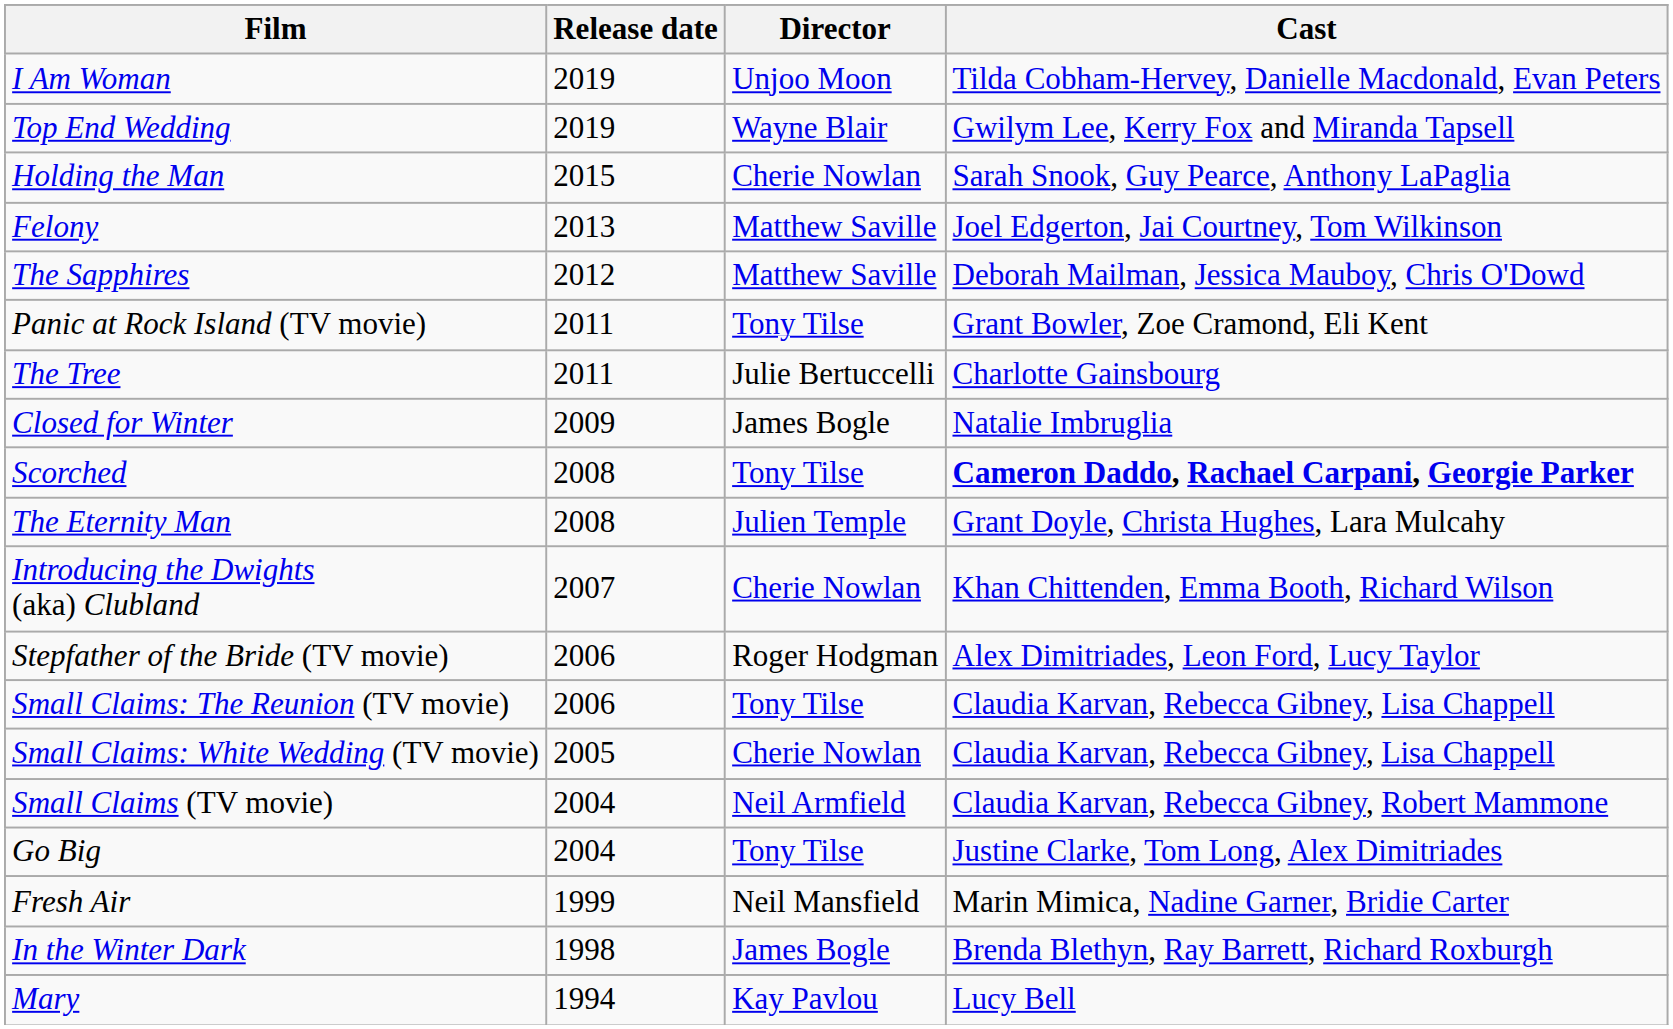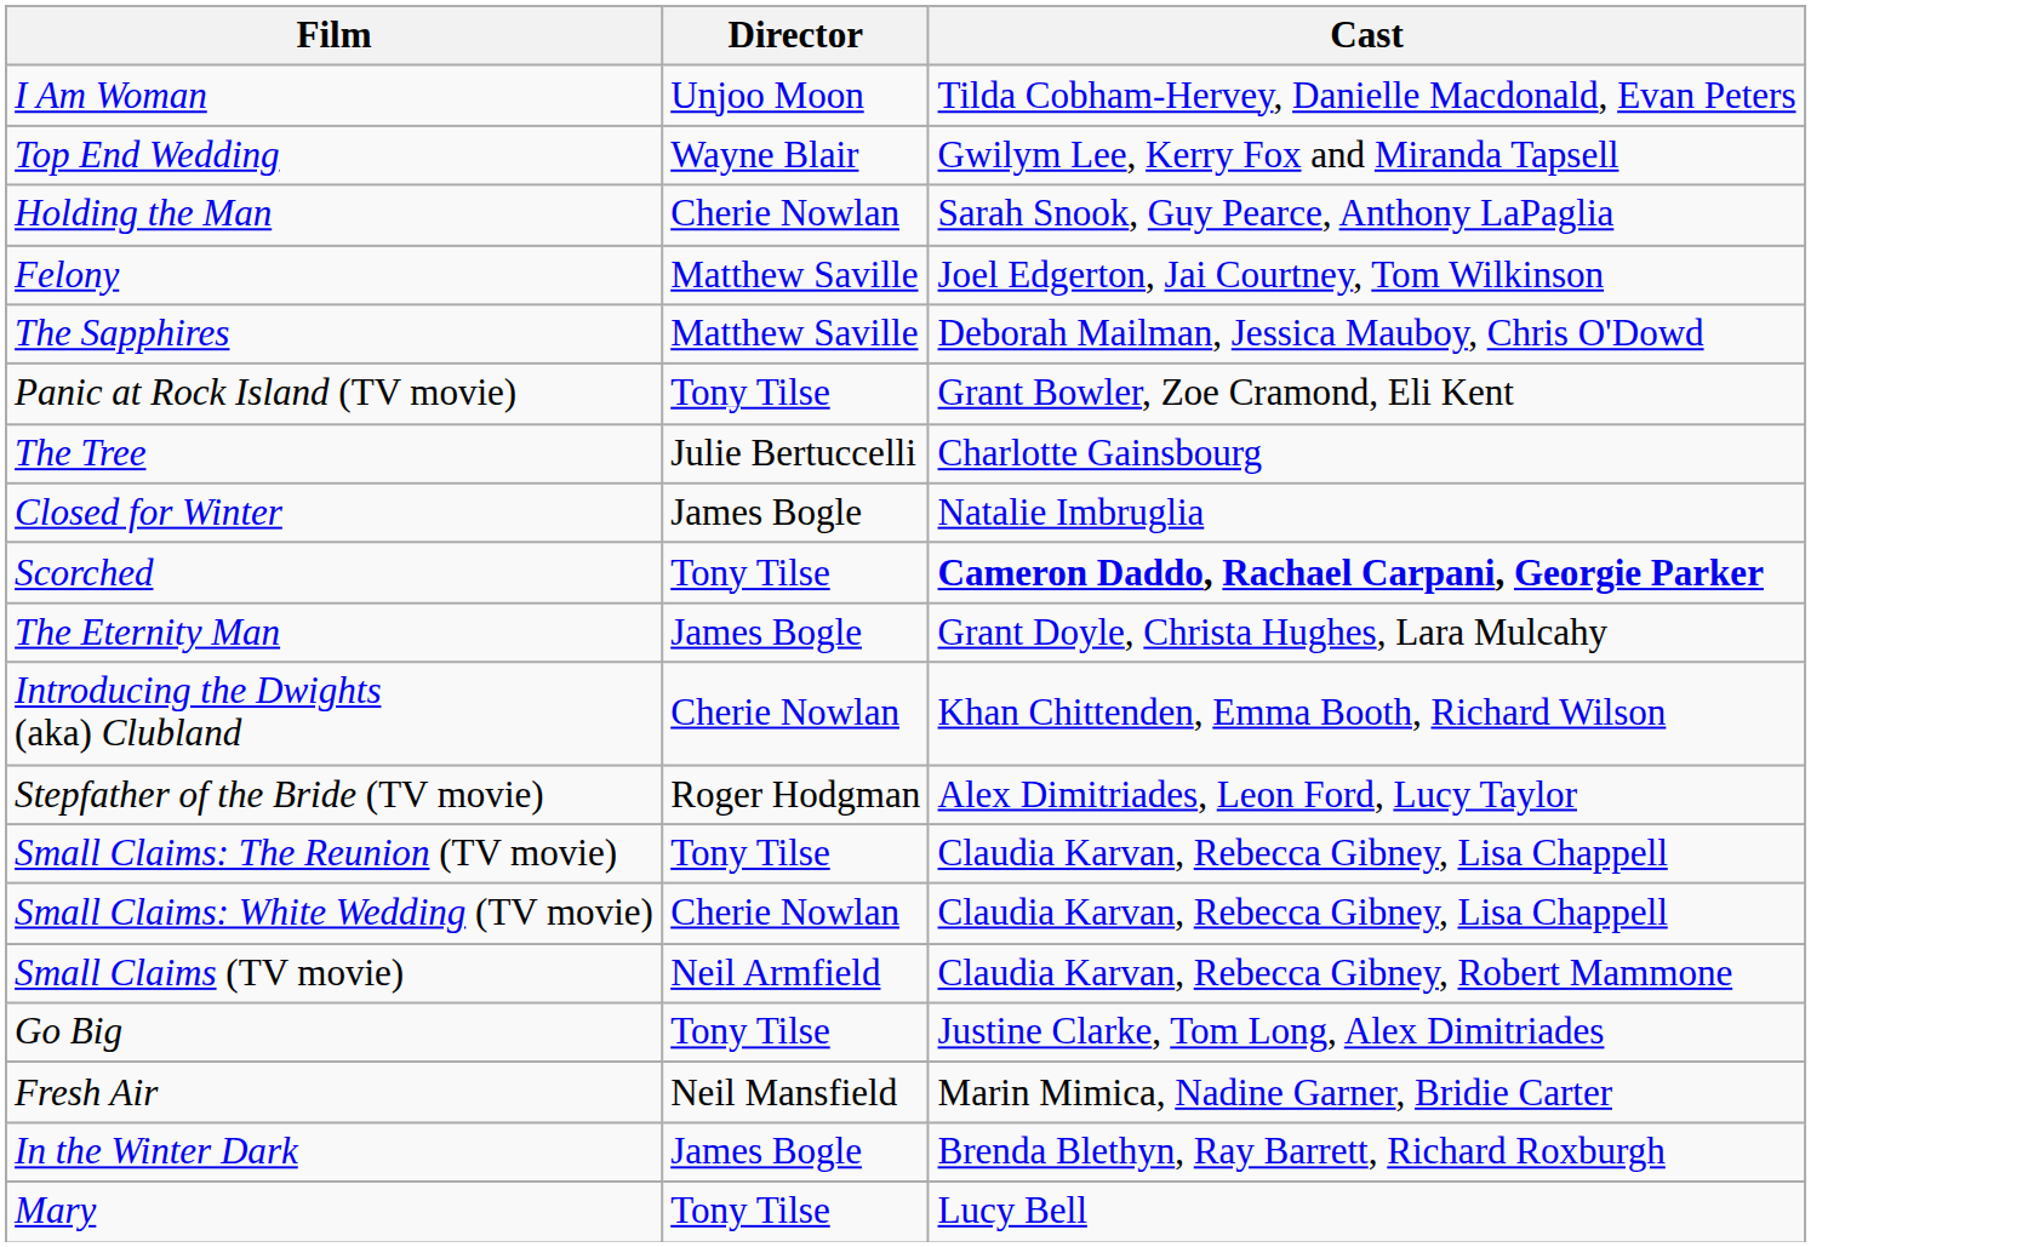 <table class="wikitable">
 <tr>
 <th>Film</th>
-<th>Release date</th>
 <th>Director</th>
 <th>Cast</th>
 </tr>
 <tr>
 <td><em><a href='#'>I Am Woman</a></em></td>
-<td>2019</td>
 <td><a href='#'>Unjoo Moon</a></td>
 <td><a href='#'>Tilda Cobham-Hervey</a>, <a href='#'>Danielle Macdonald</a>, <a href='#'>Evan Peters</a></td>
 </tr>
 <tr>
 <td><em><a href='#'>Top End Wedding</a></em></td>
-<td>2019</td>
 <td><a href='#'>Wayne Blair</a></td>
 <td><a href='#'>Gwilym Lee</a>, <a href='#'>Kerry Fox</a> and <a href='#'>Miranda Tapsell</a></td>
 </tr>
 <tr>
 <td><em><a href='#'>Holding the Man</a></em></td>
-<td>2015</td>
 <td><a href='#'>Cherie Nowlan</a></td>
 <td><a href='#'>Sarah Snook</a>, <a href='#'>Guy Pearce</a>, <a href='#'>Anthony LaPaglia</a></td>
 </tr>
 <tr>
 <td><em><a href='#'>Felony</a></em></td>
-<td>2013</td>
 <td><a href='#'>Matthew Saville</a></td>
 <td><a href='#'>Joel Edgerton</a>, <a href='#'>Jai Courtney</a>, <a href='#'>Tom Wilkinson</a></td>
 </tr>
 <tr>
 <td><em><a href='#'>The Sapphires</a></em></td>
-<td>2012</td>
 <td><a href='#'>Matthew Saville</a></td>
 <td><a href='#'>Deborah Mailman</a>, <a href='#'>Jessica Mauboy</a>, <a href='#'>Chris O'Dowd</a></td>
 </tr>
 <tr>
 <td><em>Panic at Rock Island</em> (TV movie)</td>
-<td>2011</td>
 <td><a href='#'>Tony Tilse</a></td>
 <td><a href='#'>Grant Bowler</a>, Zoe Cramond, Eli Kent</td>
 </tr>
 <tr>
 <td><em><a href='#'>The Tree</a></em></td>
-<td>2011</td>
 <td>Julie Bertuccelli</td>
 <td><a href='#'>Charlotte Gainsbourg</a></td>
 </tr>
 <tr>
 <td><em><a href='#'>Closed for Winter</a></em></td>
-<td>2009</td>
 <td>James Bogle</td>
 <td><a href='#'>Natalie Imbruglia</a></td>
 </tr>
 <tr>
 <td><em><a href='#'>Scorched</a></em></td>
-<td>2008</td>
 <td><a href='#'>Tony Tilse</a></td>
 <td><strong><a href='#'>Cameron Daddo</a>, <a href='#'>Rachael Carpani</a>, <a href='#'>Georgie Parker</a></strong></td>
 </tr>
 <tr>
 <td><em><a href='#'>The Eternity Man</a></em></td>
-<td>2008</td>
-<td><a href='#'>Julien Temple</a></td>
+<td><a href='#'>James Bogle</a></td>
 <td><a href='#'>Grant Doyle</a>, <a href='#'>Christa Hughes</a>, Lara Mulcahy</td>
 </tr>
 <tr>
 <td><em><a href='#'>Introducing the Dwights</a></em><br>(aka) <em>Clubland</em></td>
-<td>2007</td>
 <td><a href='#'>Cherie Nowlan</a></td>
 <td><a href='#'>Khan Chittenden</a>, <a href='#'>Emma Booth</a>, <a href='#'>Richard Wilson</a></td>
 </tr>
 <tr>
 <td><em>Stepfather of the Bride</em> (TV movie)</td>
-<td>2006</td>
 <td>Roger Hodgman</td>
 <td><a href='#'>Alex Dimitriades</a>, <a href='#'>Leon Ford</a>, <a href='#'>Lucy Taylor</a></td>
 </tr>
 <tr>
 <td><em><a href='#'>Small Claims: The Reunion</a></em> (TV movie)</td>
-<td>2006</td>
 <td><a href='#'>Tony Tilse</a></td>
 <td><a href='#'>Claudia Karvan</a>, <a href='#'>Rebecca Gibney</a>, <a href='#'>Lisa Chappell</a></td>
 </tr>
 <tr>
 <td><em><a href='#'>Small Claims: White Wedding</a></em> (TV movie)</td>
-<td>2005</td>
 <td><a href='#'>Cherie Nowlan</a></td>
 <td><a href='#'>Claudia Karvan</a>, <a href='#'>Rebecca Gibney</a>, <a href='#'>Lisa Chappell</a></td>
 </tr>
 <tr>
 <td><em><a href='#'>Small Claims</a></em> (TV movie)</td>
-<td>2004</td>
 <td><a href='#'>Neil Armfield</a></td>
 <td><a href='#'>Claudia Karvan</a>, <a href='#'>Rebecca Gibney</a>, <a href='#'>Robert Mammone</a></td>
 </tr>
 <tr>
 <td><em>Go Big</em></td>
-<td>2004</td>
 <td><a href='#'>Tony Tilse</a></td>
 <td><a href='#'>Justine Clarke</a>, <a href='#'>Tom Long</a>, <a href='#'>Alex Dimitriades</a></td>
 </tr>
 <tr>
 <td><em>Fresh Air</em></td>
-<td>1999</td>
 <td>Neil Mansfield</td>
 <td>Marin Mimica, <a href='#'>Nadine Garner</a>, <a href='#'>Bridie Carter</a></td>
 </tr>
 <tr>
 <td><em><a href='#'>In the Winter Dark</a></em></td>
-<td>1998</td>
 <td><a href='#'>James Bogle</a></td>
 <td><a href='#'>Brenda Blethyn</a>, <a href='#'>Ray Barrett</a>, <a href='#'>Richard Roxburgh</a></td>
 </tr>
 <tr>
 <td><em><a href='#'>Mary</a></em></td>
-<td>1994</td>
-<td><a href='#'>Kay Pavlou</a></td>
+<td><a href='#'>Tony Tilse</a></td>
 <td><a href='#'>Lucy Bell</a></td>
 </tr>
 </table>
